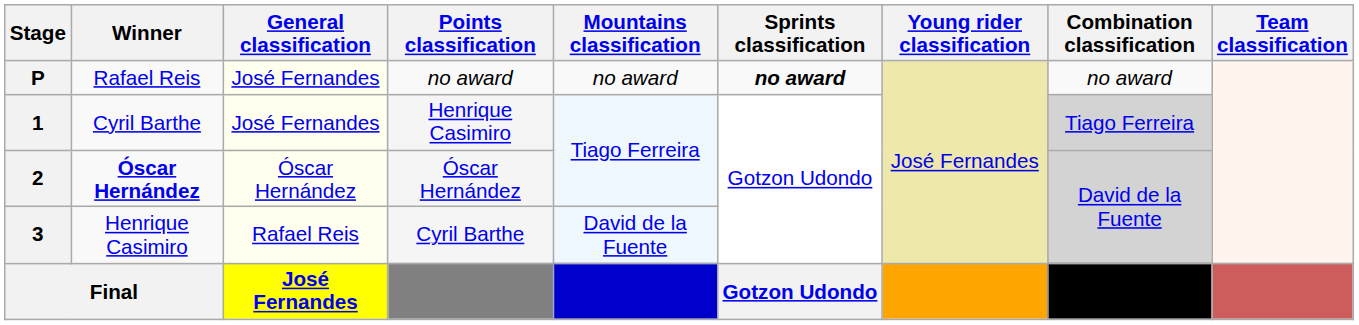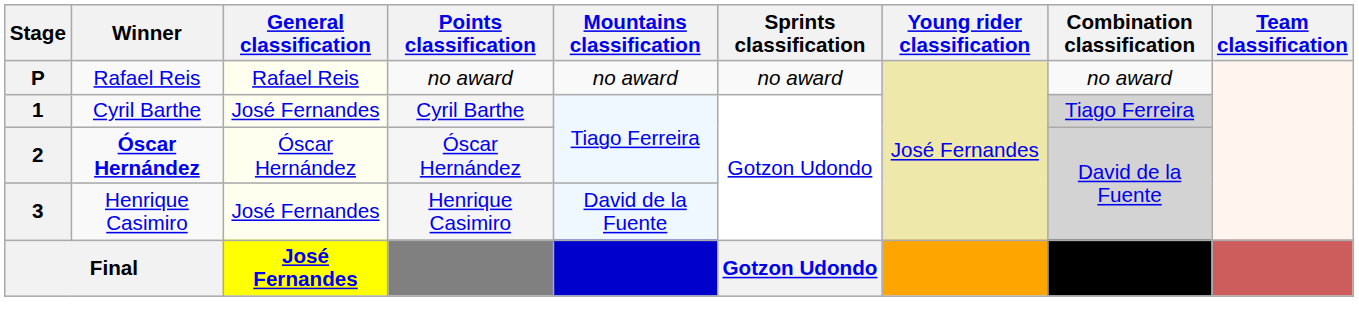 <table class="wikitable" style="text-align: center; font-size:smaller;">
 <tr>
 <th scope="col" style="width:1%;">Stage</th>
 <th scope="col" style="width:14%;">Winner</th>
 <th scope="col" style="width:14%;"><a href='#'>General classification</a><br></th>
 <th scope="col" style="width:14%;"><a href='#'>Points classification</a><br></th>
 <th scope="col" style="width:14%;"><a href='#'>Mountains classification</a><br></th>
 <th scope="col" style="width:14%;">Sprints classification </th>
 <th scope="col" style="width:14%;"><a href='#'>Young rider classification</a><br></th>
 <th scope="col" style="width:14%;">Combination classification<br></th>
 <th scope="col" style="width:14%;"><a href='#'>Team classification</a></th>
 </tr>
 <tr>
 <th scope="row">P</th>
 <td><a href='#'>Rafael Reis</a></td>
-<td style="background:Ivory;"><a href='#'>José Fernandes</a></td>
+<td style="background:Ivory;"><a href='#'>Rafael Reis</a></td>
 <td><em>no award</em></td>
 <td><em>no award</em></td>
-<td><strong><em>no award</em></strong></td>
+<td><em>no award</em></td>
 <td style="background:PaleGoldenrod;" rowspan="4"><a href='#'>José Fernandes</a></td>
 <td><em>no award</em></td>
 <td style="background:Seashell;" rowspan="4"></td>
 </tr>
 <tr>
 <th scope="row">1</th>
 <td><a href='#'>Cyril Barthe</a></td>
 <td style="background:Ivory;"><a href='#'>José Fernandes</a></td>
-<td style="background:WhiteSmoke;"><a href='#'>Henrique Casimiro</a></td>
+<td style="background:WhiteSmoke"><a href='#'>Cyril Barthe</a></td>
 <td style="background:AliceBlue" rowspan="2"><a href='#'>Tiago Ferreira</a></td>
 <td style="background:White;" rowspan="3"><a href='#'>Gotzon Udondo</a></td>
 <td style="background:LightGray;"><a href='#'>Tiago Ferreira</a></td>
 </tr>
 <tr>
 <th scope="row">2</th>
 <td><strong><a href='#'>Óscar Hernández</a></strong></td>
 <td style="background:Ivory;"><a href='#'>Óscar Hernández</a></td>
 <td style="background:WhiteSmoke"><a href='#'>Óscar Hernández</a></td>
 <td style="background:LightGray;" rowspan="2"><a href='#'>David de la Fuente</a></td>
 </tr>
 <tr>
 <th scope="row">3</th>
 <td><a href='#'>Henrique Casimiro</a></td>
-<td style="background:Ivory;"><a href='#'>Rafael Reis</a></td>
-<td style="background:WhiteSmoke"><a href='#'>Cyril Barthe</a></td>
+<td style="background:Ivory;"><a href='#'>José Fernandes</a></td>
+<td style="background:WhiteSmoke;"><a href='#'>Henrique Casimiro</a></td>
 <td style="background:AliceBlue"><a href='#'>David de la Fuente</a></td>
 </tr>
 <tr>
 <th colspan="2">Final</th>
 <th style="background:Yellow;"><a href='#'>José Fernandes</a></th>
 <th style="background:Gray;"></th>
 <th style="background:MediumBlue;"></th>
 <th><a href='#'>Gotzon Udondo</a></th>
 <th style="background:Orange;"></th>
 <th style="background:Black;"></th>
 <th style="background:IndianRed;"></th>
 </tr>
 </table>
